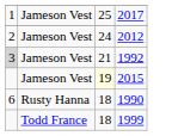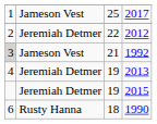 <table class="wikitable">
 <tr>
 </tr>
 <tr>
 <td>1</td>
 <td>Jameson Vest</td>
 <td>25</td>
 <td><a href='#'>2017</a></td>
 </tr>
 <tr>
 </tr>
 <tr>
 <td>2</td>
-<td>Jameson Vest</td>
-<td>24</td>
+<td>Jeremiah Detmer</td>
+<td>22</td>
 <td><a href='#'>2012</a></td>
 </tr>
 <tr>
 <td style="background: lightgrey;">3</td>
 <td>Jameson Vest</td>
 <td>21</td>
 <td><a href='#'>1992</a></td>
 </tr>
 <tr>
+<td>4</td>
+<td>Jeremiah Detmer</td>
+<td>19</td>
+<td><a href='#'>2013</a></td>
+</tr>
+<tr>
 <td></td>
-<td>Jameson Vest</td>
-<td style="background: lightyellow;">19</td>
+<td>Jeremiah Detmer</td>
+<td>19</td>
 <td><a href='#'>2015</a></td>
 </tr>
 <tr>
 <td>6</td>
 <td>Rusty Hanna</td>
 <td>18</td>
 <td><a href='#'>1990</a></td>
 </tr>
-<tr>
-<td></td>
-<td><a href='#'>Todd France</a></td>
-<td>18</td>
-<td><a href='#'>1999</a></td>
-</tr>
 </table>
